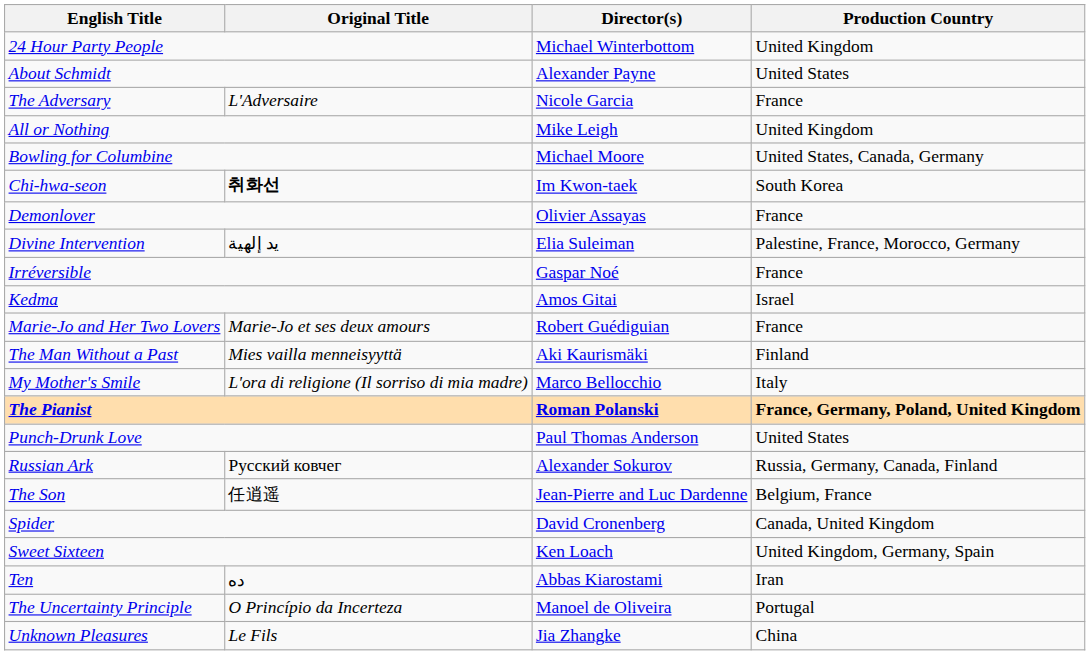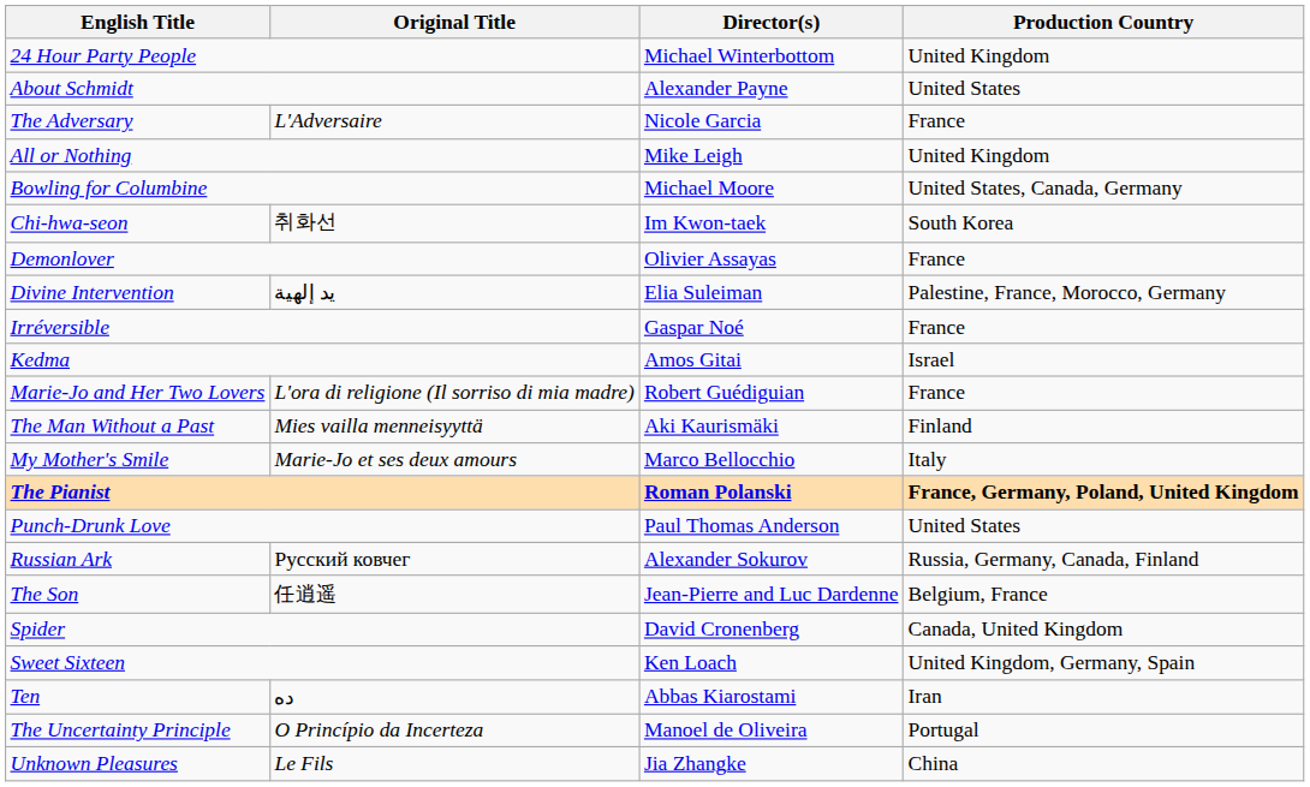 <table class="wikitable">
 <tr>
 <th>English Title</th>
 <th>Original Title</th>
 <th>Director(s)</th>
 <th>Production Country</th>
 </tr>
 <tr>
 <td colspan="2"><em><a href='#'>24 Hour Party People</a></em></td>
 <td><a href='#'>Michael Winterbottom</a></td>
 <td>United Kingdom</td>
 </tr>
 <tr>
 <td colspan="2"><em><a href='#'>About Schmidt</a></em></td>
 <td><a href='#'>Alexander Payne</a></td>
 <td>United States</td>
 </tr>
 <tr>
 <td><em><a href='#'>The Adversary</a></em></td>
 <td><em>L'Adversaire</em></td>
 <td><a href='#'>Nicole Garcia</a></td>
 <td>France</td>
 </tr>
 <tr>
 <td colspan="2"><em><a href='#'>All or Nothing</a></em></td>
 <td><a href='#'>Mike Leigh</a></td>
 <td>United Kingdom</td>
 </tr>
 <tr>
 <td colspan="2"><em><a href='#'>Bowling for Columbine</a></em></td>
 <td><a href='#'>Michael Moore</a></td>
 <td>United States, Canada, Germany</td>
 </tr>
 <tr>
 <td><em><a href='#'>Chi-hwa-seon</a></em></td>
-<td><strong>취화선</strong></td>
+<td>취화선</td>
 <td><a href='#'>Im Kwon-taek</a></td>
 <td>South Korea</td>
 </tr>
 <tr>
 <td colspan="2"><em><a href='#'>Demonlover</a></em></td>
 <td><a href='#'>Olivier Assayas</a></td>
 <td>France</td>
 </tr>
 <tr>
 <td><em><a href='#'>Divine Intervention</a></em></td>
 <td>يد إلهية</td>
 <td><a href='#'>Elia Suleiman</a></td>
 <td>Palestine, France, Morocco, Germany</td>
 </tr>
 <tr>
 <td colspan="2"><em><a href='#'>Irréversible</a></em></td>
 <td><a href='#'>Gaspar Noé</a></td>
 <td>France</td>
 </tr>
 <tr>
 <td colspan="2"><em><a href='#'>Kedma</a></em></td>
 <td><a href='#'>Amos Gitai</a></td>
 <td>Israel</td>
 </tr>
 <tr>
 <td><em><a href='#'>Marie-Jo and Her Two Lovers</a></em></td>
-<td><em>Marie-Jo et ses deux amours</em></td>
+<td><em>L'ora di religione (Il sorriso di mia madre)</em></td>
 <td><a href='#'>Robert Guédiguian</a></td>
 <td>France</td>
 </tr>
 <tr>
 <td><em><a href='#'>The Man Without a Past</a></em></td>
 <td><em>Mies vailla menneisyyttä</em></td>
 <td><a href='#'>Aki Kaurismäki</a></td>
 <td>Finland</td>
 </tr>
 <tr>
 <td><em><a href='#'>My Mother's Smile</a></em></td>
-<td><em>L'ora di religione (Il sorriso di mia madre)</em></td>
+<td><em>Marie-Jo et ses deux amours</em></td>
 <td><a href='#'>Marco Bellocchio</a></td>
 <td>Italy</td>
 </tr>
 <tr style="background:#FFDEAD;">
 <td colspan="2"><strong><em><a href='#'>The Pianist</a></em></strong></td>
 <td><strong><a href='#'>Roman Polanski</a></strong></td>
 <td><strong>France, Germany, Poland, United Kingdom</strong></td>
 </tr>
 <tr>
 <td colspan="2"><em><a href='#'>Punch-Drunk Love</a></em></td>
 <td><a href='#'>Paul Thomas Anderson</a></td>
 <td>United States</td>
 </tr>
 <tr>
 <td><em><a href='#'>Russian Ark</a></em></td>
 <td>Русский ковчег</td>
 <td><a href='#'>Alexander Sokurov</a></td>
 <td>Russia, Germany, Canada, Finland</td>
 </tr>
 <tr>
 <td><em><a href='#'>The Son</a></em></td>
 <td>任逍遥</td>
 <td><a href='#'>Jean-Pierre and Luc Dardenne</a></td>
 <td>Belgium, France</td>
 </tr>
 <tr>
 <td colspan="2"><em><a href='#'>Spider</a></em></td>
 <td><a href='#'>David Cronenberg</a></td>
 <td>Canada, United Kingdom</td>
 </tr>
 <tr>
 <td colspan="2"><em><a href='#'>Sweet Sixteen</a></em></td>
 <td><a href='#'>Ken Loach</a></td>
 <td>United Kingdom, Germany, Spain</td>
 </tr>
 <tr>
 <td><em><a href='#'>Ten</a></em></td>
 <td>ده</td>
 <td><a href='#'>Abbas Kiarostami</a></td>
 <td>Iran</td>
 </tr>
 <tr>
 <td><em><a href='#'>The Uncertainty Principle</a></em></td>
 <td><em>O Princípio da Incerteza</em></td>
 <td><a href='#'>Manoel de Oliveira</a></td>
 <td>Portugal</td>
 </tr>
 <tr>
 <td><em><a href='#'>Unknown Pleasures</a></em></td>
 <td><em>Le Fils</em></td>
 <td><a href='#'>Jia Zhangke</a></td>
 <td>China</td>
 </tr>
 </table>
